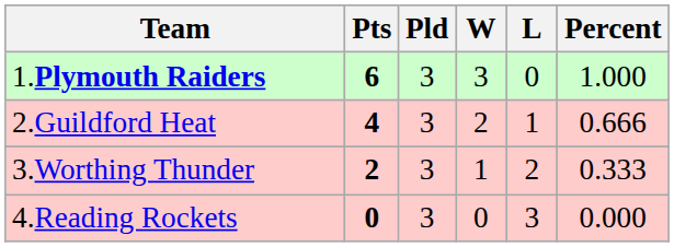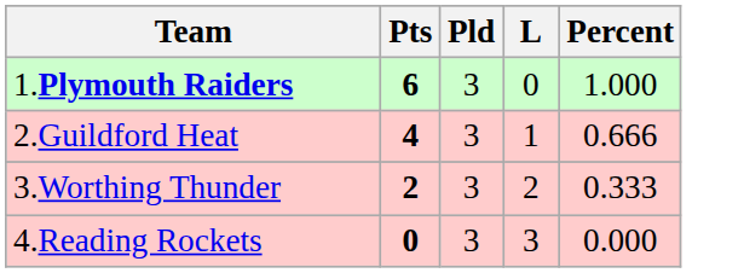 <table class="wikitable" style="text-align: center;">
 <tr>
 <th width="175">Team</th>
 <th width="20" abbr="Points">Pts</th>
 <th width="20" abbr="Played">Pld</th>
-<th width="20" abbr="Won">W</th>
 <th width="20" abbr="Lost">L</th>
 <th width="20" abbr="Percentage">Percent</th>
 </tr>
 <tr style="background: #ccffcc;">
 <td style="text-align:left;">1.<strong><a href='#'>Plymouth Raiders</a></strong></td>
 <td><strong>6</strong></td>
-<td>3</td>
 <td>3</td>
 <td>0</td>
 <td>1.000</td>
 </tr>
 <tr style="background: #ffcccc;">
 <td style="text-align:left;">2.<a href='#'>Guildford Heat</a></td>
 <td><strong>4</strong></td>
 <td>3</td>
-<td>2</td>
 <td>1</td>
 <td>0.666</td>
 </tr>
 <tr style="background: #ffcccc;">
 <td style="text-align:left;">3.<a href='#'>Worthing Thunder</a></td>
 <td><strong>2</strong></td>
 <td>3</td>
-<td>1</td>
 <td>2</td>
 <td>0.333</td>
 </tr>
 <tr style="background: #ffcccc;">
 <td style="text-align:left;">4.<a href='#'>Reading Rockets</a></td>
 <td><strong>0</strong></td>
 <td>3</td>
-<td>0</td>
 <td>3</td>
 <td>0.000</td>
 </tr>
 </table>
